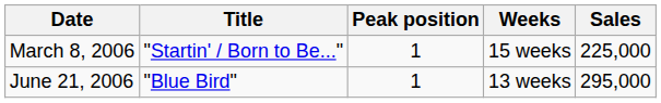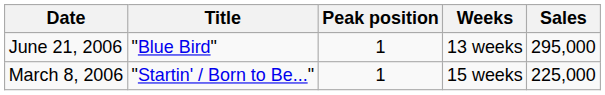 <table class="wikitable">
 <tr>
 <th>Date</th>
 <th>Title</th>
 <th>Peak position</th>
 <th>Weeks</th>
 <th>Sales</th>
 </tr>
 <tr>
+<td>June 21, 2006</td>
+<td>"<a href='#'>Blue Bird</a>"</td>
+<td style="text-align:center;">1</td>
+<td>13 weeks</td>
+<td>295,000</td>
+</tr>
+<tr>
 <td>March 8, 2006</td>
 <td>"<a href='#'>Startin' / Born to Be...</a>"</td>
 <td style="text-align:center;">1</td>
 <td>15 weeks</td>
 <td>225,000</td>
 </tr>
-<tr>
-<td>June 21, 2006</td>
-<td>"<a href='#'>Blue Bird</a>"</td>
-<td style="text-align:center;">1</td>
-<td>13 weeks</td>
-<td>295,000</td>
-</tr>
 </table>
